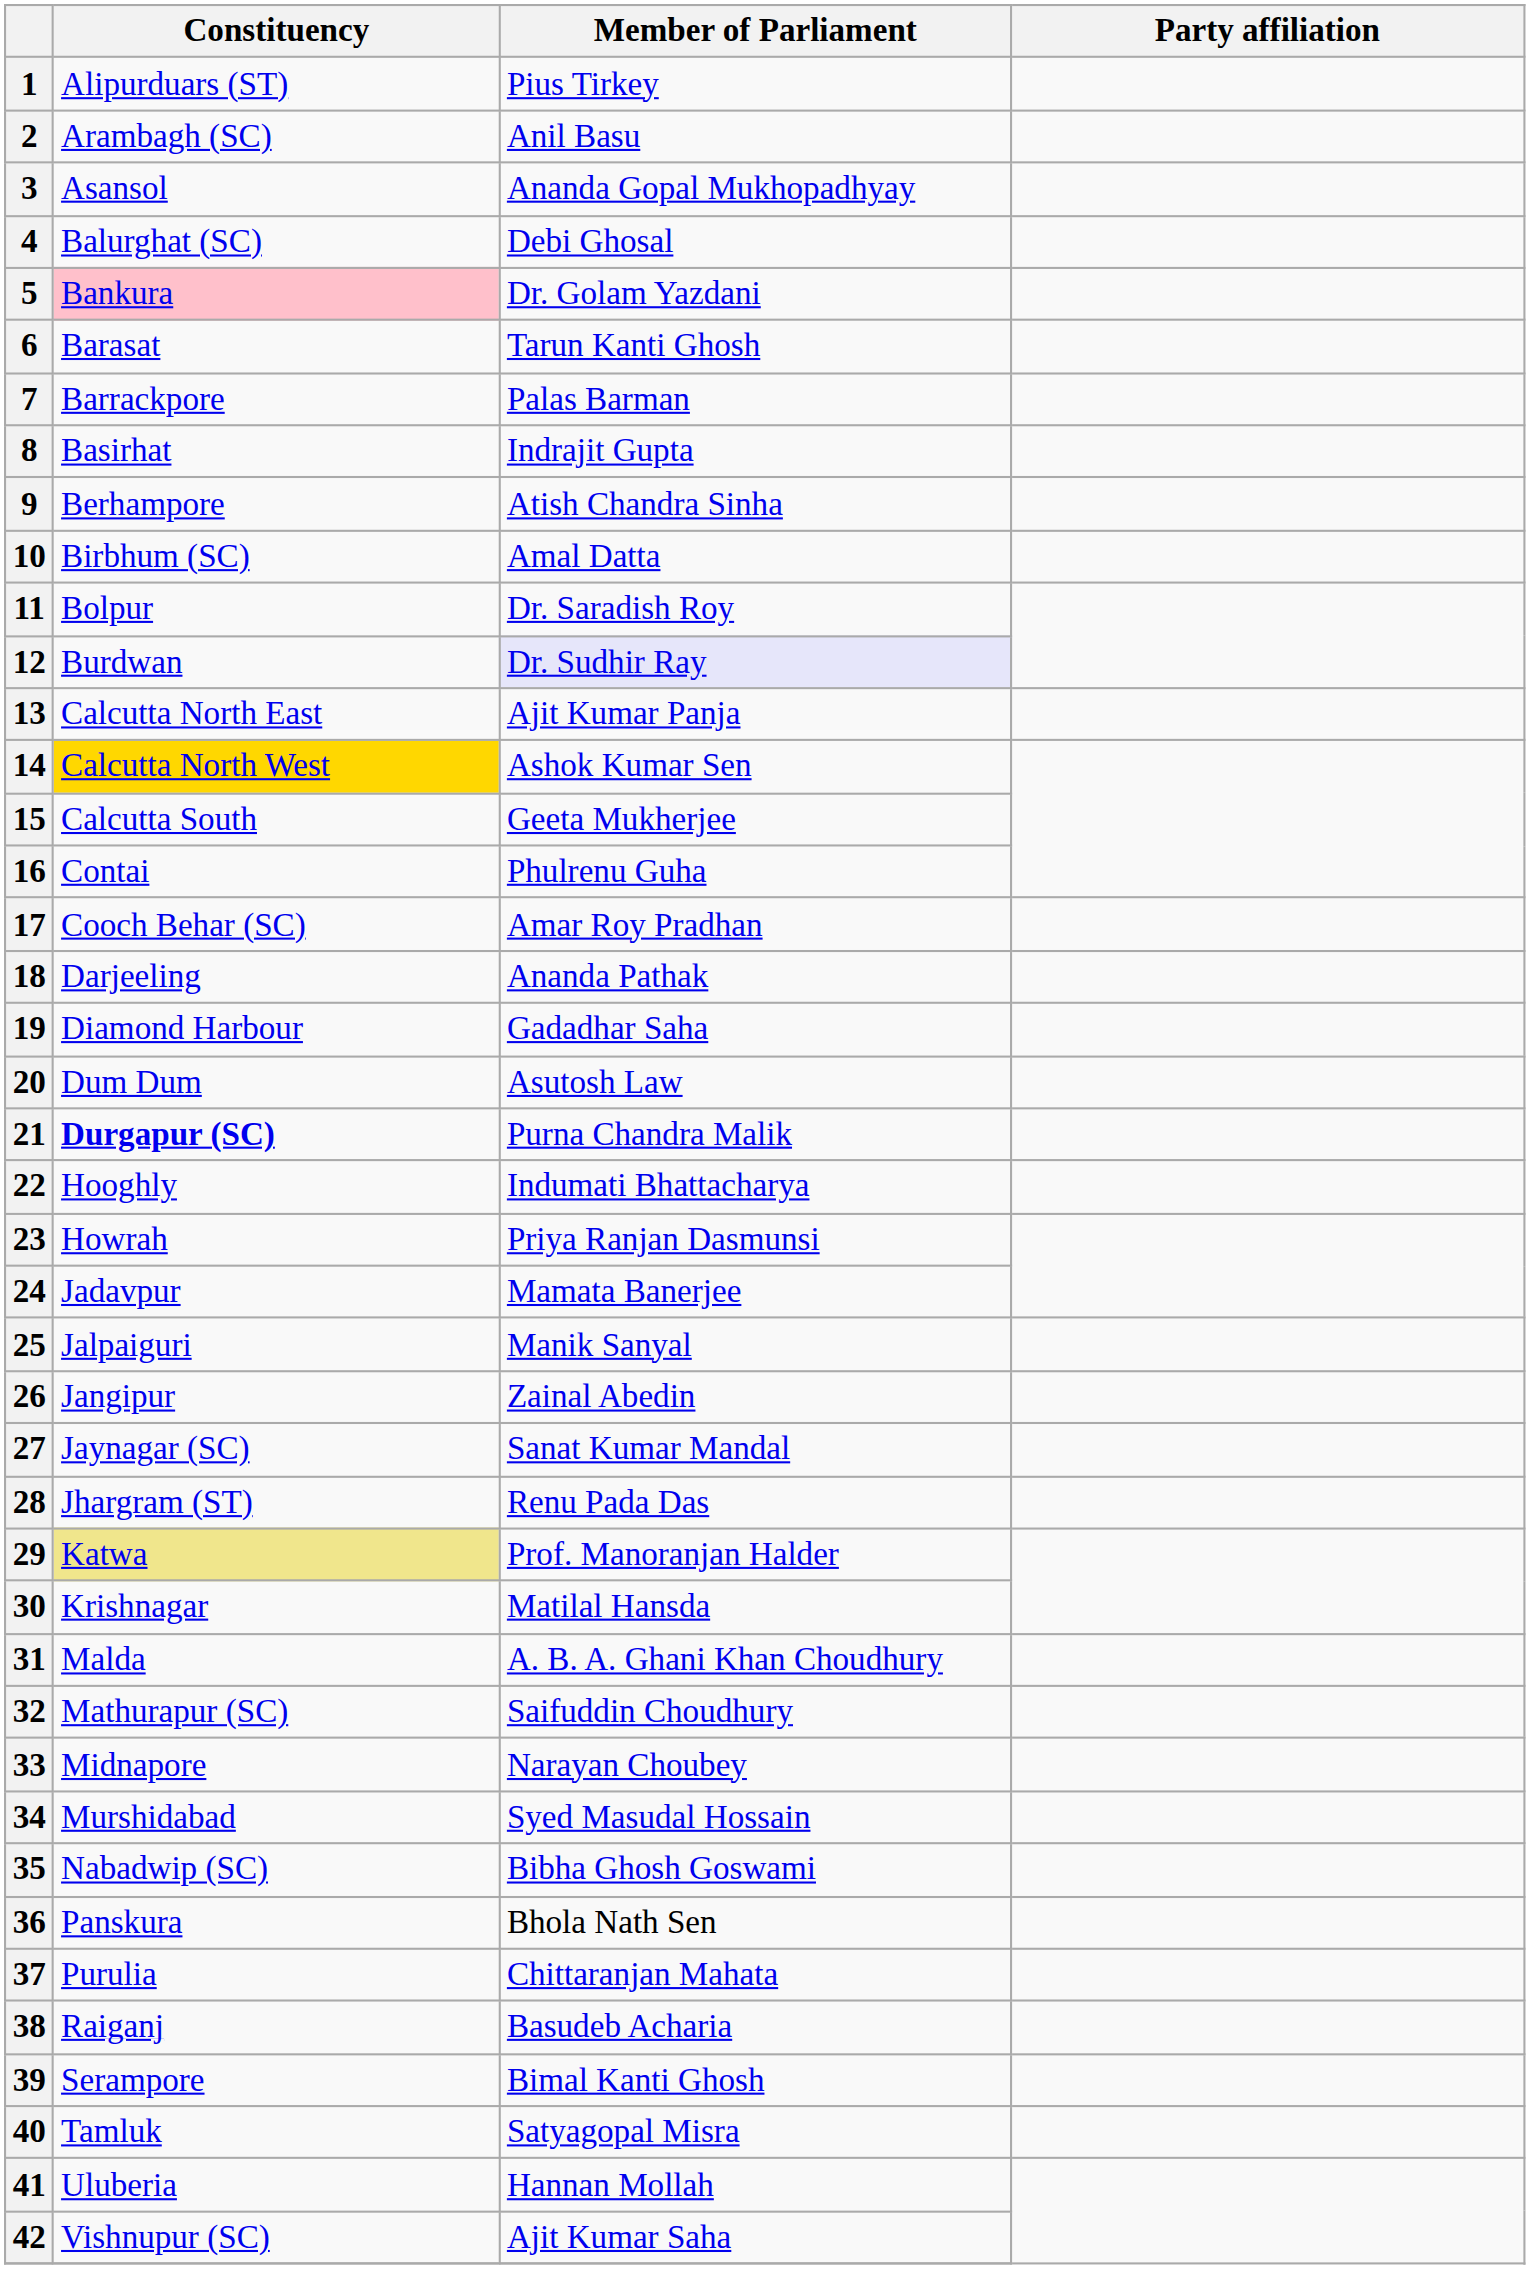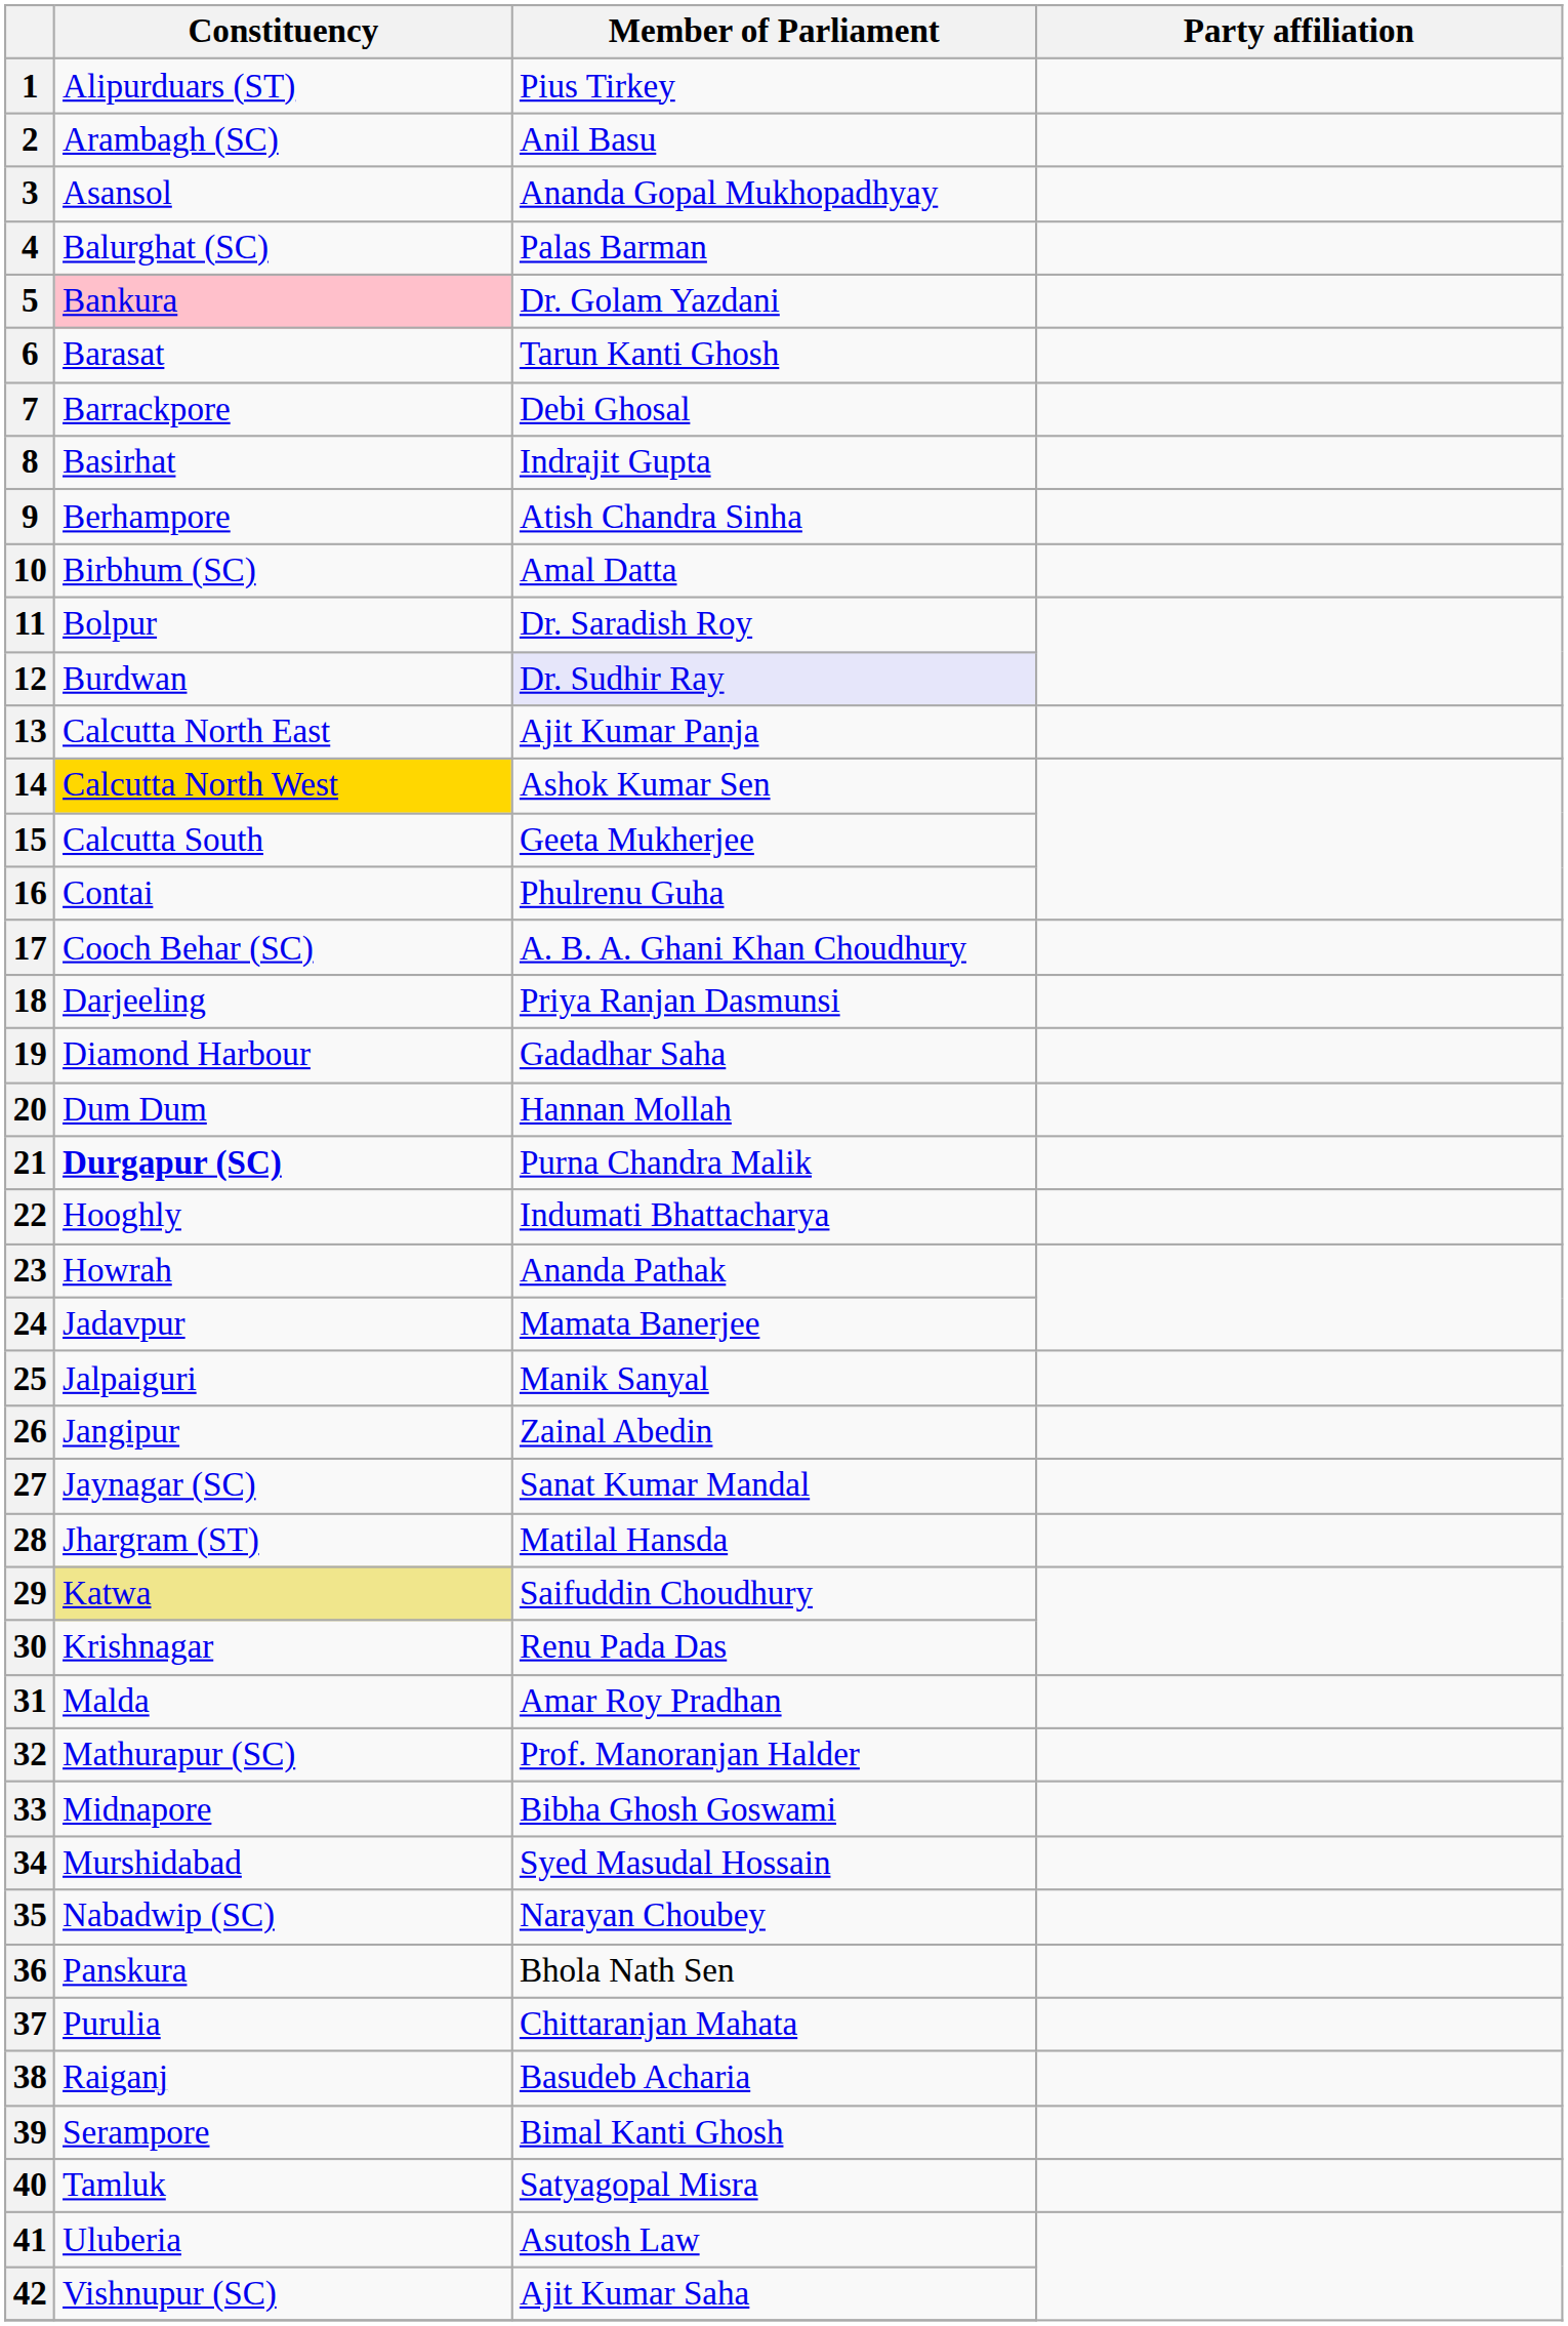 <table class="wikitable sortable">
 <tr style="text-align:center;">
 <th></th>
 <th style="width:13em">Constituency</th>
 <th style="width:15em">Member of Parliament</th>
 <th colspan="2" style="width:15em">Party affiliation</th>
 </tr>
 <tr>
 <th>1</th>
 <td><a href='#'>Alipurduars (ST)</a></td>
 <td><a href='#'>Pius Tirkey</a></td>
 <td></td>
 </tr>
 <tr>
 <th>2</th>
 <td><a href='#'>Arambagh (SC)</a></td>
 <td><a href='#'>Anil Basu</a></td>
 <td></td>
 </tr>
 <tr>
 <th>3</th>
 <td><a href='#'>Asansol</a></td>
 <td><a href='#'>Ananda Gopal Mukhopadhyay</a></td>
 <td></td>
 </tr>
 <tr>
 <th>4</th>
 <td><a href='#'>Balurghat (SC)</a></td>
-<td><a href='#'>Debi Ghosal</a></td>
+<td><a href='#'>Palas Barman</a></td>
 <td></td>
 </tr>
 <tr>
 <th>5</th>
 <td style="background: pink;"><a href='#'>Bankura</a></td>
 <td><a href='#'>Dr. Golam Yazdani</a></td>
 <td></td>
 </tr>
 <tr>
 <th>6</th>
 <td><a href='#'>Barasat</a></td>
 <td><a href='#'>Tarun Kanti Ghosh</a></td>
 <td></td>
 </tr>
 <tr>
 <th>7</th>
 <td><a href='#'>Barrackpore</a></td>
-<td><a href='#'>Palas Barman</a></td>
+<td><a href='#'>Debi Ghosal</a></td>
 </tr>
 <tr>
 <th>8</th>
 <td><a href='#'>Basirhat</a></td>
 <td><a href='#'>Indrajit Gupta</a></td>
 <td></td>
 </tr>
 <tr>
 <th>9</th>
 <td><a href='#'>Berhampore</a></td>
 <td><a href='#'>Atish Chandra Sinha</a></td>
 <td></td>
 </tr>
 <tr>
 <th>10</th>
 <td><a href='#'>Birbhum (SC)</a></td>
 <td><a href='#'>Amal Datta</a></td>
 <td></td>
 </tr>
 <tr>
 <th>11</th>
 <td><a href='#'>Bolpur</a></td>
 <td><a href='#'>Dr. Saradish Roy</a></td>
 </tr>
 <tr>
 <th>12</th>
 <td><a href='#'>Burdwan</a></td>
 <td style="background: lavender;"><a href='#'>Dr. Sudhir Ray</a></td>
 </tr>
 <tr>
 <th>13</th>
 <td><a href='#'>Calcutta North East</a></td>
 <td><a href='#'>Ajit Kumar Panja</a></td>
 <td></td>
 </tr>
 <tr>
 <th>14</th>
 <td style="background: gold;"><a href='#'>Calcutta North West</a></td>
 <td><a href='#'>Ashok Kumar Sen</a></td>
 </tr>
 <tr>
 <th>15</th>
 <td><a href='#'>Calcutta South</a></td>
 <td><a href='#'>Geeta Mukherjee</a></td>
 </tr>
 <tr>
 <th>16</th>
 <td><a href='#'>Contai</a></td>
 <td><a href='#'>Phulrenu Guha</a></td>
 </tr>
 <tr>
 <th>17</th>
 <td><a href='#'>Cooch Behar (SC)</a></td>
-<td><a href='#'>Amar Roy Pradhan</a></td>
+<td><a href='#'>A. B. A. Ghani Khan Choudhury</a></td>
 <td></td>
 </tr>
 <tr>
 <th>18</th>
 <td><a href='#'>Darjeeling</a></td>
-<td><a href='#'>Ananda Pathak</a></td>
+<td><a href='#'>Priya Ranjan Dasmunsi</a></td>
 <td></td>
 </tr>
 <tr>
 <th>19</th>
 <td><a href='#'>Diamond Harbour</a></td>
 <td><a href='#'>Gadadhar Saha</a></td>
 </tr>
 <tr>
 <th>20</th>
 <td><a href='#'>Dum Dum</a></td>
-<td><a href='#'>Asutosh Law</a></td>
+<td><a href='#'>Hannan Mollah</a></td>
 <td></td>
 </tr>
 <tr>
 <th>21</th>
 <td><strong><a href='#'>Durgapur (SC)</a></strong></td>
 <td><a href='#'>Purna Chandra Malik</a></td>
 <td></td>
 </tr>
 <tr>
 <th>22</th>
 <td><a href='#'>Hooghly</a></td>
 <td><a href='#'>Indumati Bhattacharya</a></td>
 <td></td>
 </tr>
 <tr>
 <th>23</th>
 <td><a href='#'>Howrah</a></td>
-<td><a href='#'>Priya Ranjan Dasmunsi</a></td>
+<td><a href='#'>Ananda Pathak</a></td>
 </tr>
 <tr>
 <th>24</th>
 <td><a href='#'>Jadavpur</a></td>
 <td><a href='#'>Mamata Banerjee</a></td>
 </tr>
 <tr>
 <th>25</th>
 <td><a href='#'>Jalpaiguri</a></td>
 <td><a href='#'>Manik Sanyal</a></td>
 <td></td>
 </tr>
 <tr>
 <th>26</th>
 <td><a href='#'>Jangipur</a></td>
 <td><a href='#'>Zainal Abedin</a></td>
 </tr>
 <tr>
 <th>27</th>
 <td><a href='#'>Jaynagar (SC)</a></td>
 <td><a href='#'>Sanat Kumar Mandal</a></td>
 <td></td>
 </tr>
 <tr>
 <th>28</th>
 <td><a href='#'>Jhargram (ST)</a></td>
-<td><a href='#'>Renu Pada Das</a></td>
+<td><a href='#'>Matilal Hansda</a></td>
 <td></td>
 </tr>
 <tr>
 <th>29</th>
 <td style="background: khaki;"><a href='#'>Katwa</a></td>
-<td><a href='#'>Prof. Manoranjan Halder</a></td>
+<td><a href='#'>Saifuddin Choudhury</a></td>
 </tr>
 <tr>
 <th>30</th>
 <td><a href='#'>Krishnagar</a></td>
-<td><a href='#'>Matilal Hansda</a></td>
+<td><a href='#'>Renu Pada Das</a></td>
 </tr>
 <tr>
 <th>31</th>
 <td><a href='#'>Malda</a></td>
-<td><a href='#'>A. B. A. Ghani Khan Choudhury</a></td>
+<td><a href='#'>Amar Roy Pradhan</a></td>
 <td></td>
 </tr>
 <tr>
 <th>32</th>
 <td><a href='#'>Mathurapur (SC)</a></td>
-<td><a href='#'>Saifuddin Choudhury</a></td>
+<td><a href='#'>Prof. Manoranjan Halder</a></td>
 </tr>
 <tr>
 <th>33</th>
 <td><a href='#'>Midnapore</a></td>
-<td><a href='#'>Narayan Choubey</a></td>
+<td><a href='#'>Bibha Ghosh Goswami</a></td>
 <td></td>
 </tr>
 <tr>
 <th>34</th>
 <td><a href='#'>Murshidabad</a></td>
 <td><a href='#'>Syed Masudal Hossain</a></td>
 <td></td>
 </tr>
 <tr>
 <th>35</th>
 <td><a href='#'>Nabadwip (SC)</a></td>
-<td><a href='#'>Bibha Ghosh Goswami</a></td>
+<td><a href='#'>Narayan Choubey</a></td>
 </tr>
 <tr>
 <th>36</th>
 <td><a href='#'>Panskura</a></td>
 <td>Bhola Nath Sen</td>
 <td></td>
 </tr>
 <tr>
 <th>37</th>
 <td><a href='#'>Purulia</a></td>
 <td><a href='#'>Chittaranjan Mahata</a></td>
 <td></td>
 </tr>
 <tr>
 <th>38</th>
 <td><a href='#'>Raiganj</a></td>
 <td><a href='#'>Basudeb Acharia</a></td>
 <td></td>
 </tr>
 <tr>
 <th>39</th>
 <td><a href='#'>Serampore</a></td>
 <td><a href='#'>Bimal Kanti Ghosh</a></td>
 </tr>
 <tr>
 <th>40</th>
 <td><a href='#'>Tamluk</a></td>
 <td><a href='#'>Satyagopal Misra</a></td>
 <td></td>
 </tr>
 <tr>
 <th>41</th>
 <td><a href='#'>Uluberia</a></td>
-<td><a href='#'>Hannan Mollah</a></td>
+<td><a href='#'>Asutosh Law</a></td>
 </tr>
 <tr>
 <th>42</th>
 <td><a href='#'>Vishnupur (SC)</a></td>
 <td><a href='#'>Ajit Kumar Saha</a></td>
 </tr>
 <tr>
 </tr>
 </table>
